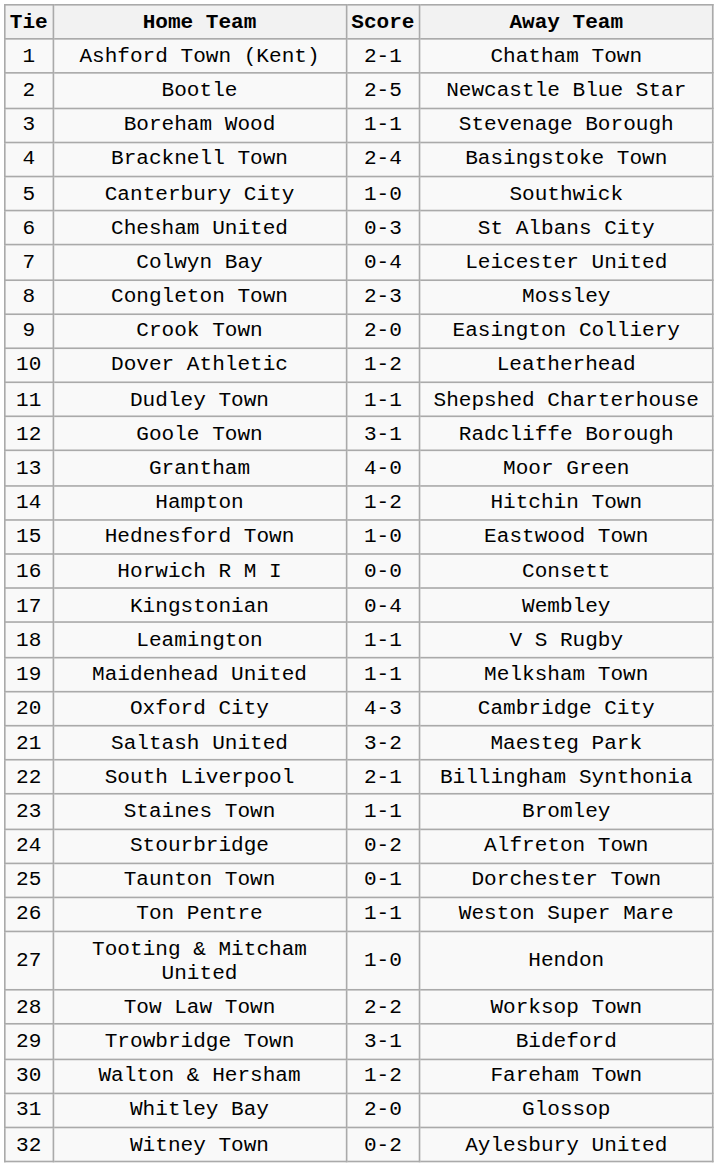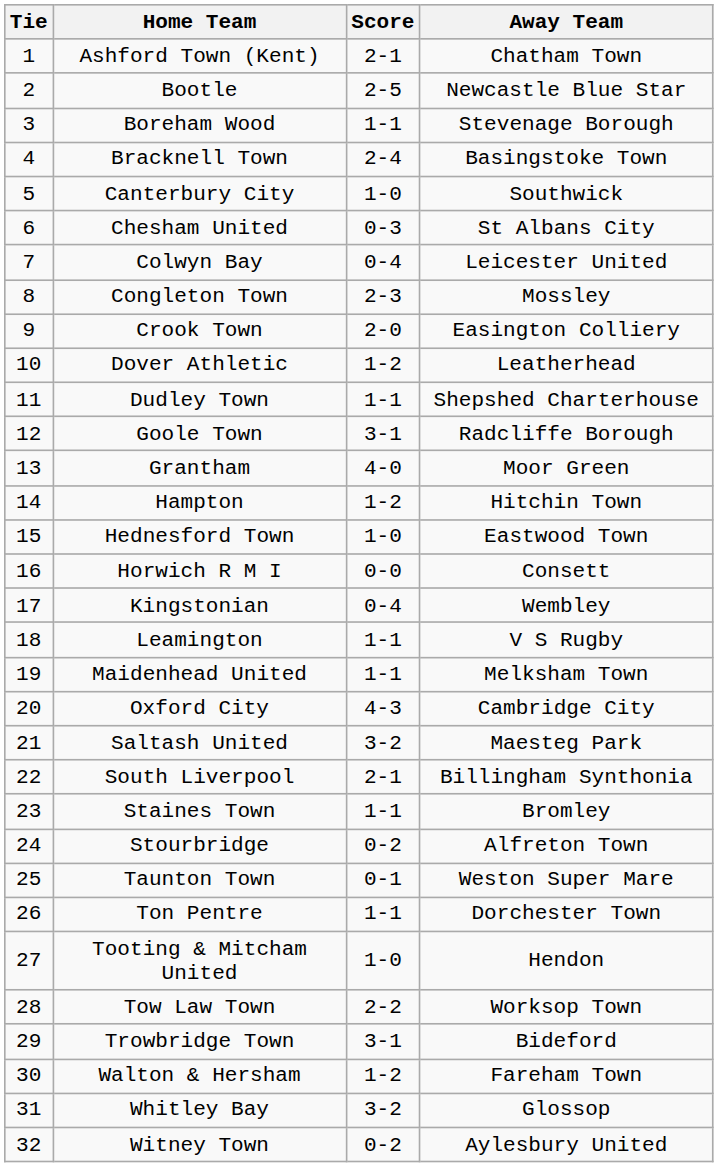 <table class="wikitable" style="text-align:center;">
 <tr>
 <th width=20>Tie</th>
 <th width=175>Home Team</th>
 <th width=20>Score</th>
 <th width=175>Away Team</th>
 </tr>
 <tr>
 <td>1</td>
 <td>Ashford Town (Kent)</td>
 <td>2-1</td>
 <td>Chatham Town</td>
 </tr>
 <tr>
 <td>2</td>
 <td>Bootle</td>
 <td>2-5</td>
 <td>Newcastle Blue Star</td>
 </tr>
 <tr>
 <td>3</td>
 <td>Boreham Wood</td>
 <td>1-1</td>
 <td>Stevenage Borough</td>
 </tr>
 <tr>
 <td>4</td>
 <td>Bracknell Town</td>
 <td>2-4</td>
 <td>Basingstoke Town</td>
 </tr>
 <tr>
 <td>5</td>
 <td>Canterbury City</td>
 <td>1-0</td>
 <td>Southwick</td>
 </tr>
 <tr>
 <td>6</td>
 <td>Chesham United</td>
 <td>0-3</td>
 <td>St Albans City</td>
 </tr>
 <tr>
 <td>7</td>
 <td>Colwyn Bay</td>
 <td>0-4</td>
 <td>Leicester United</td>
 </tr>
 <tr>
 <td>8</td>
 <td>Congleton Town</td>
 <td>2-3</td>
 <td>Mossley</td>
 </tr>
 <tr>
 <td>9</td>
 <td>Crook Town</td>
 <td>2-0</td>
 <td>Easington Colliery</td>
 </tr>
 <tr>
 <td>10</td>
 <td>Dover Athletic</td>
 <td>1-2</td>
 <td>Leatherhead</td>
 </tr>
 <tr>
 <td>11</td>
 <td>Dudley Town</td>
 <td>1-1</td>
 <td>Shepshed Charterhouse</td>
 </tr>
 <tr>
 <td>12</td>
 <td>Goole Town</td>
 <td>3-1</td>
 <td>Radcliffe Borough</td>
 </tr>
 <tr>
 <td>13</td>
 <td>Grantham</td>
 <td>4-0</td>
 <td>Moor Green</td>
 </tr>
 <tr>
 <td>14</td>
 <td>Hampton</td>
 <td>1-2</td>
 <td>Hitchin Town</td>
 </tr>
 <tr>
 <td>15</td>
 <td>Hednesford Town</td>
 <td>1-0</td>
 <td>Eastwood Town</td>
 </tr>
 <tr>
 <td>16</td>
 <td>Horwich R M I</td>
 <td>0-0</td>
 <td>Consett</td>
 </tr>
 <tr>
 <td>17</td>
 <td>Kingstonian</td>
 <td>0-4</td>
 <td>Wembley</td>
 </tr>
 <tr>
 <td>18</td>
 <td>Leamington</td>
 <td>1-1</td>
 <td>V S Rugby</td>
 </tr>
 <tr>
 <td>19</td>
 <td>Maidenhead United</td>
 <td>1-1</td>
 <td>Melksham Town</td>
 </tr>
 <tr>
 <td>20</td>
 <td>Oxford City</td>
 <td>4-3</td>
 <td>Cambridge City</td>
 </tr>
 <tr>
 <td>21</td>
 <td>Saltash United</td>
 <td>3-2</td>
 <td>Maesteg Park</td>
 </tr>
 <tr>
 <td>22</td>
 <td>South Liverpool</td>
 <td>2-1</td>
 <td>Billingham Synthonia</td>
 </tr>
 <tr>
 <td>23</td>
 <td>Staines Town</td>
 <td>1-1</td>
 <td>Bromley</td>
 </tr>
 <tr>
 <td>24</td>
 <td>Stourbridge</td>
 <td>0-2</td>
 <td>Alfreton Town</td>
 </tr>
 <tr>
 <td>25</td>
 <td>Taunton Town</td>
 <td>0-1</td>
-<td>Dorchester Town</td>
+<td>Weston Super Mare</td>
 </tr>
 <tr>
 <td>26</td>
 <td>Ton Pentre</td>
 <td>1-1</td>
-<td>Weston Super Mare</td>
+<td>Dorchester Town</td>
 </tr>
 <tr>
 <td>27</td>
 <td>Tooting & Mitcham United</td>
 <td>1-0</td>
 <td>Hendon</td>
 </tr>
 <tr>
 <td>28</td>
 <td>Tow Law Town</td>
 <td>2-2</td>
 <td>Worksop Town</td>
 </tr>
 <tr>
 <td>29</td>
 <td>Trowbridge Town</td>
 <td>3-1</td>
 <td>Bideford</td>
 </tr>
 <tr>
 <td>30</td>
 <td>Walton & Hersham</td>
 <td>1-2</td>
 <td>Fareham Town</td>
 </tr>
 <tr>
 <td>31</td>
 <td>Whitley Bay</td>
-<td>2-0</td>
+<td>3-2</td>
 <td>Glossop</td>
 </tr>
 <tr>
 <td>32</td>
 <td>Witney Town</td>
 <td>0-2</td>
 <td>Aylesbury United</td>
 </tr>
 </table>
